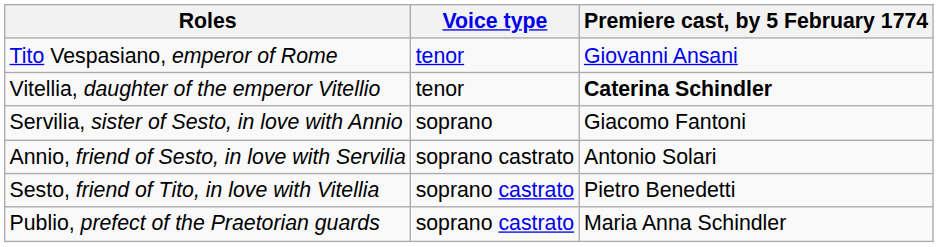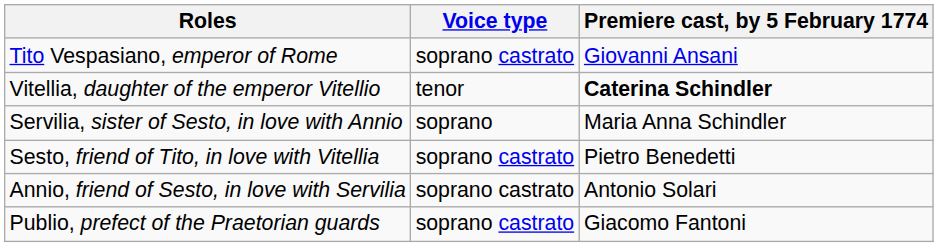 <table class="wikitable">
 <tr>
 <th>Roles</th>
 <th><a href='#'>Voice type</a></th>
 <th>Premiere cast, by 5 February 1774</th>
 </tr>
 <tr>
 <td><a href='#'>Tito</a> Vespasiano, <em>emperor of Rome</em></td>
-<td><a href='#'>tenor</a></td>
+<td>soprano <a href='#'>castrato</a></td>
 <td><a href='#'>Giovanni Ansani</a></td>
 </tr>
 <tr>
 <td>Vitellia, <em>daughter of the emperor Vitellio</em></td>
 <td>tenor</td>
 <td><strong>Caterina Schindler</strong></td>
 </tr>
 <tr>
 <td>Servilia, <em>sister of Sesto, in love with Annio</em></td>
 <td>soprano</td>
-<td>Giacomo Fantoni</td>
+<td>Maria Anna Schindler</td>
+</tr>
+<tr>
+<td>Sesto, <em>friend of Tito, in love with Vitellia</em></td>
+<td>soprano <a href='#'>castrato</a></td>
+<td>Pietro Benedetti</td>
 </tr>
 <tr>
 <td>Annio, <em>friend of Sesto, in love with Servilia</em></td>
 <td>soprano castrato</td>
 <td>Antonio Solari</td>
 </tr>
 <tr>
-<td>Sesto, <em>friend of Tito, in love with Vitellia</em></td>
-<td>soprano <a href='#'>castrato</a></td>
-<td>Pietro Benedetti</td>
-</tr>
-<tr>
 <td>Publio, <em>prefect of the Praetorian guards</em></td>
 <td>soprano <a href='#'>castrato</a></td>
-<td>Maria Anna Schindler</td>
+<td>Giacomo Fantoni</td>
 </tr>
 </table>
